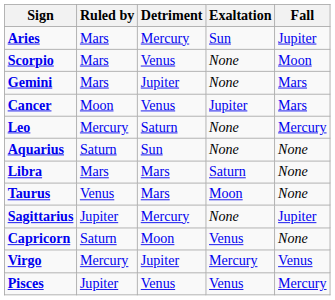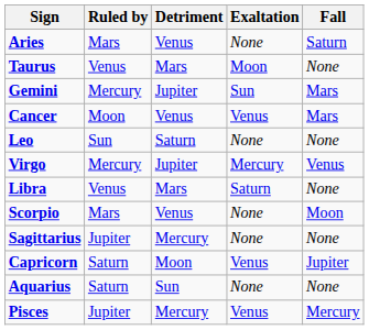 <table class="wikitable">
 <tr>
 <th>Sign</th>
 <th>Ruled by</th>
 <th>Detriment</th>
 <th>Exaltation</th>
 <th>Fall</th>
 </tr>
 <tr>
 <td><strong><a href='#'>Aries</a></strong></td>
 <td><a href='#'>Mars</a></td>
-<td><a href='#'>Mercury</a></td>
-<td><a href='#'>Sun</a></td>
-<td><a href='#'>Jupiter</a></td>
-</tr>
-<tr>
-<td><strong><a href='#'>Scorpio</a></strong></td>
-<td><a href='#'>Mars</a></td>
 <td><a href='#'>Venus</a></td>
 <td><em>None</em></td>
-<td><a href='#'>Moon</a></td>
-</tr>
-<tr>
-<td><strong><a href='#'>Gemini</a></strong></td>
-<td><a href='#'>Mars</a></td>
-<td><a href='#'>Jupiter</a></td>
-<td><em>None</em></td>
-<td><a href='#'>Mars</a></td>
-</tr>
-<tr>
-<td><strong><a href='#'>Cancer</a></strong></td>
-<td><a href='#'>Moon</a></td>
-<td><a href='#'>Venus</a></td>
-<td><a href='#'>Jupiter</a></td>
-<td><a href='#'>Mars</a></td>
-</tr>
-<tr>
-<td><strong><a href='#'>Leo</a></strong></td>
-<td><a href='#'>Mercury</a></td>
 <td><a href='#'>Saturn</a></td>
-<td><em>None</em></td>
-<td><a href='#'>Mercury</a></td>
-</tr>
-<tr>
-<td><strong><a href='#'>Aquarius</a></strong></td>
-<td><a href='#'>Saturn</a></td>
-<td><a href='#'>Sun</a></td>
-<td><em>None</em></td>
-<td><em>None</em></td>
-</tr>
-<tr>
-<td><strong><a href='#'>Libra</a></strong></td>
-<td><a href='#'>Mars</a></td>
-<td><a href='#'>Mars</a></td>
-<td><a href='#'>Saturn</a></td>
-<td><em>None</em></td>
 </tr>
 <tr>
 <td><strong><a href='#'>Taurus</a></strong></td>
 <td><a href='#'>Venus</a></td>
 <td><a href='#'>Mars</a></td>
 <td><a href='#'>Moon</a></td>
 <td><em>None</em></td>
 </tr>
 <tr>
-<td><strong><a href='#'>Sagittarius</a></strong></td>
+<td><strong><a href='#'>Gemini</a></strong></td>
+<td><a href='#'>Mercury</a></td>
 <td><a href='#'>Jupiter</a></td>
-<td><a href='#'>Mercury</a></td>
-<td><em>None</em></td>
-<td><a href='#'>Jupiter</a></td>
+<td><a href='#'>Sun</a></td>
+<td><a href='#'>Mars</a></td>
 </tr>
 <tr>
-<td><strong><a href='#'>Capricorn</a></strong></td>
-<td><a href='#'>Saturn</a></td>
+<td><strong><a href='#'>Cancer</a></strong></td>
 <td><a href='#'>Moon</a></td>
 <td><a href='#'>Venus</a></td>
+<td><a href='#'>Venus</a></td>
+<td><a href='#'>Mars</a></td>
+</tr>
+<tr>
+<td><strong><a href='#'>Leo</a></strong></td>
+<td><a href='#'>Sun</a></td>
+<td><a href='#'>Saturn</a></td>
+<td><em>None</em></td>
 <td><em>None</em></td>
 </tr>
 <tr>
 <td><strong><a href='#'>Virgo</a></strong></td>
 <td><a href='#'>Mercury</a></td>
 <td><a href='#'>Jupiter</a></td>
 <td><a href='#'>Mercury</a></td>
 <td><a href='#'>Venus</a></td>
 </tr>
 <tr>
+<td><strong><a href='#'>Libra</a></strong></td>
+<td><a href='#'>Venus</a></td>
+<td><a href='#'>Mars</a></td>
+<td><a href='#'>Saturn</a></td>
+<td><em>None</em></td>
+</tr>
+<tr>
+<td><strong><a href='#'>Scorpio</a></strong></td>
+<td><a href='#'>Mars</a></td>
+<td><a href='#'>Venus</a></td>
+<td><em>None</em></td>
+<td><a href='#'>Moon</a></td>
+</tr>
+<tr>
+<td><strong><a href='#'>Sagittarius</a></strong></td>
+<td><a href='#'>Jupiter</a></td>
+<td><a href='#'>Mercury</a></td>
+<td><em>None</em></td>
+<td><em>None</em></td>
+</tr>
+<tr>
+<td><strong><a href='#'>Capricorn</a></strong></td>
+<td><a href='#'>Saturn</a></td>
+<td><a href='#'>Moon</a></td>
+<td><a href='#'>Venus</a></td>
+<td><a href='#'>Jupiter</a></td>
+</tr>
+<tr>
+<td><strong><a href='#'>Aquarius</a></strong></td>
+<td><a href='#'>Saturn</a></td>
+<td><a href='#'>Sun</a></td>
+<td><em>None</em></td>
+<td><em>None</em></td>
+</tr>
+<tr>
 <td><strong><a href='#'>Pisces</a></strong></td>
 <td><a href='#'>Jupiter</a></td>
-<td><a href='#'>Venus</a></td>
+<td><a href='#'>Mercury</a></td>
 <td><a href='#'>Venus</a></td>
 <td><a href='#'>Mercury</a></td>
 </tr>
 </table>
